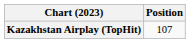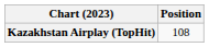 <table class="wikitable plainrowheaders">
 <tr>
 <th>Chart (2023)</th>
 <th>Position</th>
 </tr>
 <tr>
 <th scope="row">Kazakhstan Airplay (TopHit)</th>
-<td align="center">107</td>
+<td align="center">108</td>
 </tr>
 </table>
